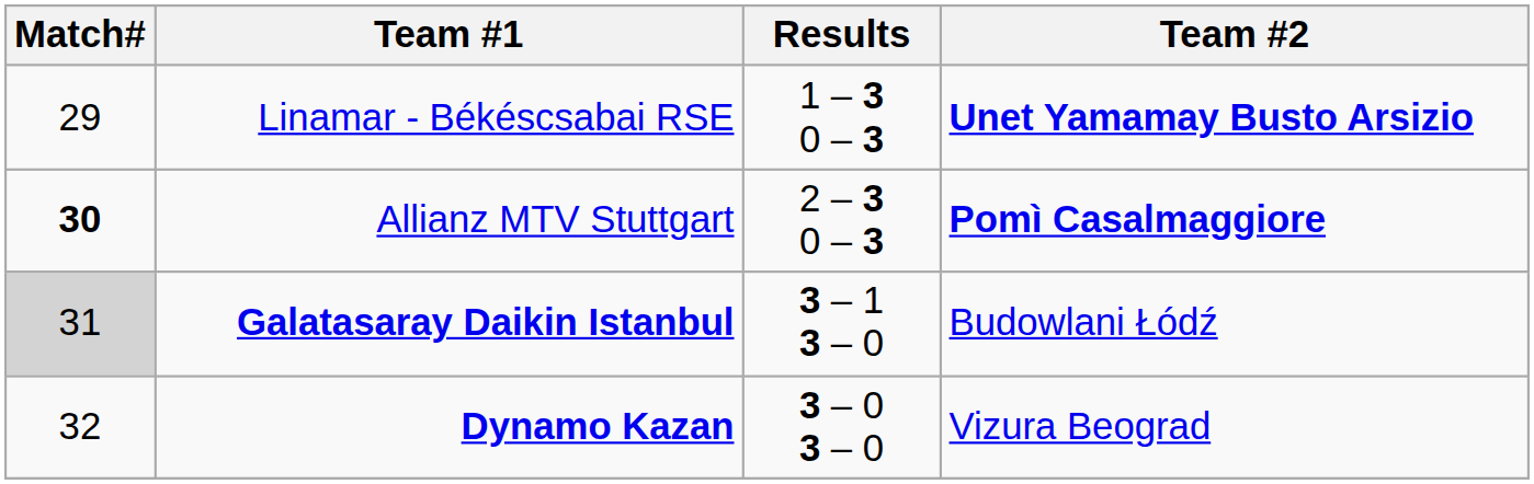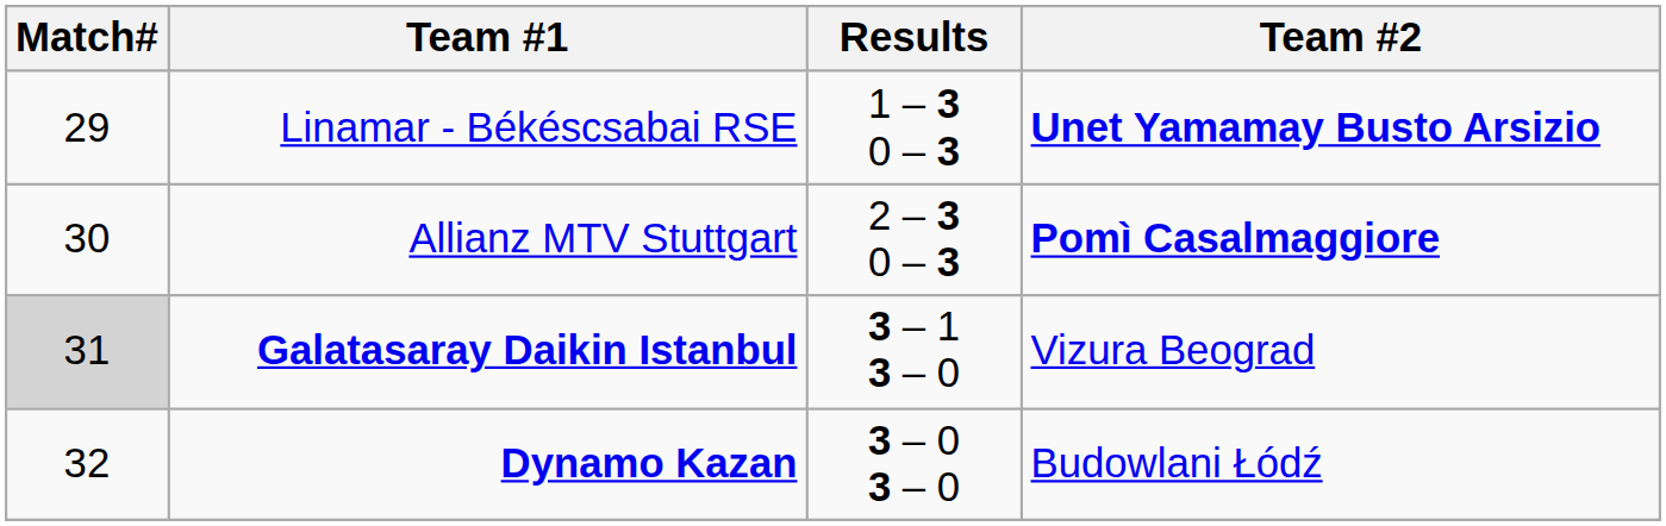 <table class="wikitable" style="border-collapse: collapse;">
 <tr>
 <th>Match#</th>
 <th align="right" width="240">Team #1</th>
 <th>  Results  </th>
 <th align="left" width="240">Team #2</th>
 </tr>
 <tr>
 <td align="center">29</td>
 <td align="right"><a href='#'>Linamar - Békéscsabai RSE</a> </td>
 <td align="center">1 – <strong>3</strong> <br> 0 – <strong>3</strong></td>
 <td> <strong><a href='#'>Unet Yamamay Busto Arsizio</a></strong></td>
 </tr>
 <tr>
-<td align="center"><strong>30</strong></td>
+<td align="center">30</td>
 <td align="right"><a href='#'>Allianz MTV Stuttgart</a> </td>
 <td align="center">2 – <strong>3</strong> <br> 0 – <strong>3</strong></td>
 <td> <strong><a href='#'>Pomì Casalmaggiore</a></strong></td>
 </tr>
 <tr>
 <td align="center" style="background: lightgrey;">31</td>
 <td align="right"><strong><a href='#'>Galatasaray Daikin Istanbul</a></strong> </td>
 <td align="center"><strong>3</strong> – 1 <br> <strong>3</strong> – 0</td>
-<td> <a href='#'>Budowlani Łódź</a></td>
+<td> <a href='#'>Vizura Beograd</a></td>
 </tr>
 <tr>
 <td align="center">32</td>
 <td align="right"><strong><a href='#'>Dynamo Kazan</a></strong> </td>
 <td align="center"><strong>3</strong> – 0 <br> <strong>3</strong> – 0</td>
-<td> <a href='#'>Vizura Beograd</a></td>
+<td> <a href='#'>Budowlani Łódź</a></td>
 </tr>
 <tr>
 </tr>
 </table>
